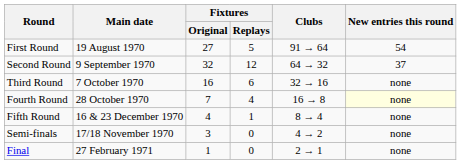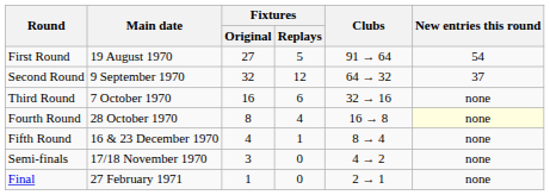 <table class="wikitable" style="text-align:center">
 <tr>
 <th rowspan=2>Round</th>
 <th rowspan=2>Main date</th>
 <th colspan=2>Fixtures</th>
 <th rowspan=2 width=100>Clubs</th>
 <th rowspan=2>New entries this round</th>
 </tr>
 <tr>
 <th width=55>Original</th>
 <th width=55>Replays</th>
 </tr>
 <tr>
 <td align=left>First Round</td>
 <td align=left>19 August 1970</td>
 <td>27</td>
 <td>5</td>
 <td>91 → 64</td>
 <td>54<br></td>
 </tr>
 <tr>
 <td align=left>Second Round</td>
 <td align=left>9 September 1970</td>
 <td>32</td>
 <td>12</td>
 <td>64 → 32</td>
 <td>37<br></td>
 </tr>
 <tr>
 <td align=left>Third Round</td>
 <td align=left>7 October 1970</td>
 <td>16</td>
 <td>6</td>
 <td>32 → 16</td>
 <td>none</td>
 </tr>
 <tr>
 <td align=left>Fourth Round</td>
 <td align=left>28 October 1970</td>
-<td>7</td>
+<td>8</td>
 <td>4</td>
 <td>16 → 8</td>
 <td style="background: lightyellow;">none</td>
 </tr>
 <tr>
 <td align=left>Fifth Round</td>
 <td align=left>16 & 23 December 1970</td>
 <td>4</td>
 <td>1</td>
 <td>8 → 4</td>
 <td>none</td>
 </tr>
 <tr>
 <td align=left>Semi-finals</td>
 <td align=left>17/18 November 1970</td>
 <td>3</td>
 <td>0</td>
 <td>4 → 2</td>
 <td>none</td>
 </tr>
 <tr>
 <td align=left><a href='#'>Final</a></td>
 <td align=left>27 February 1971</td>
 <td>1</td>
 <td>0</td>
 <td>2 → 1</td>
 <td>none</td>
 </tr>
 </table>
